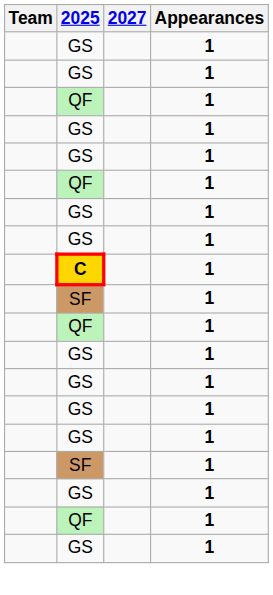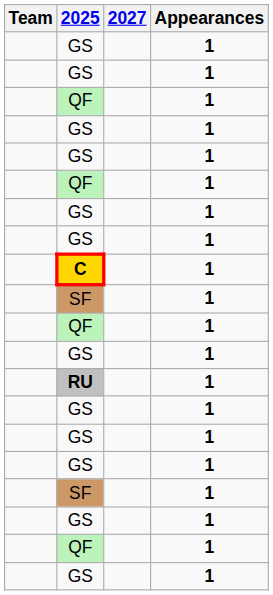 <table class="wikitable" style="text-align: center">
 <tr>
 <th>Team</th>
 <th> <a href='#'>2025</a></th>
 <th><a href='#'>2027</a></th>
 <th>Appearances</th>
 </tr>
 <tr>
 <td id="" align=left></td>
 <td>GS</td>
 <td></td>
 <td><strong>1</strong></td>
 </tr>
 <tr>
 <td id="" align=left></td>
 <td>GS</td>
 <td></td>
 <td><strong>1</strong></td>
 </tr>
 <tr>
 <td id="" align=left></td>
 <td style="text-align:center;width:10px;background:#BBF3BB">QF</td>
 <td></td>
 <td><strong>1</strong></td>
 </tr>
 <tr>
 <td id="" align=left></td>
 <td>GS</td>
 <td></td>
 <td><strong>1</strong></td>
 </tr>
 <tr>
 <td id="" align=left></td>
 <td>GS</td>
 <td></td>
 <td><strong>1</strong></td>
 </tr>
 <tr>
 <td id="" align=left></td>
 <td style="text-align:center;width:10px;background:#BBF3BB">QF</td>
 <td></td>
 <td><strong>1</strong></td>
 </tr>
 <tr>
 <td id="" align=left></td>
 <td>GS</td>
 <td></td>
 <td><strong>1</strong></td>
 </tr>
 <tr>
 <td id="" align=left></td>
 <td>GS</td>
 <td></td>
 <td><strong>1</strong></td>
 </tr>
 <tr>
 <td id="" align=left></td>
 <td style="text-align:center;width:10px;border:3px solid red;background:gold"><strong>C</strong></td>
 <td></td>
 <td><strong>1</strong></td>
 </tr>
 <tr>
 <td id="" align=left></td>
 <td style="text-align:center;width:10px;background:#cc9966">SF</td>
 <td></td>
 <td><strong>1</strong></td>
 </tr>
 <tr>
 <td id="" align=left></td>
 <td style="text-align:center;width:10px;background:#BBF3BB">QF</td>
 <td></td>
 <td><strong>1</strong></td>
 </tr>
 <tr>
 <td id="" align=left></td>
 <td>GS</td>
 <td></td>
 <td><strong>1</strong></td>
 </tr>
 <tr>
 <td id="" align=left></td>
+<td style="text-align:center;width:10px;background:silver"><strong>RU</strong></td>
+<td></td>
+<td><strong>1</strong></td>
+</tr>
+<tr>
+<td id="" align=left></td>
 <td>GS</td>
 <td></td>
 <td><strong>1</strong></td>
 </tr>
 <tr>
 <td id="" align=left></td>
 <td>GS</td>
 <td></td>
 <td><strong>1</strong></td>
 </tr>
 <tr>
 <td id="" align=left></td>
 <td>GS</td>
 <td></td>
 <td><strong>1</strong></td>
 </tr>
 <tr>
 <td id="" align=left></td>
 <td style="text-align:center;width:10px;background:#cc9966">SF</td>
 <td></td>
 <td><strong>1</strong></td>
 </tr>
 <tr>
 <td id="" align=left></td>
 <td>GS</td>
 <td></td>
 <td><strong>1</strong></td>
 </tr>
 <tr>
 <td id="" align=left></td>
 <td style="text-align:center;width:10px;background:#BBF3BB">QF</td>
 <td></td>
 <td><strong>1</strong></td>
 </tr>
 <tr>
 <td id="" align=left></td>
 <td>GS</td>
 <td></td>
 <td><strong>1</strong></td>
 </tr>
 </table>
